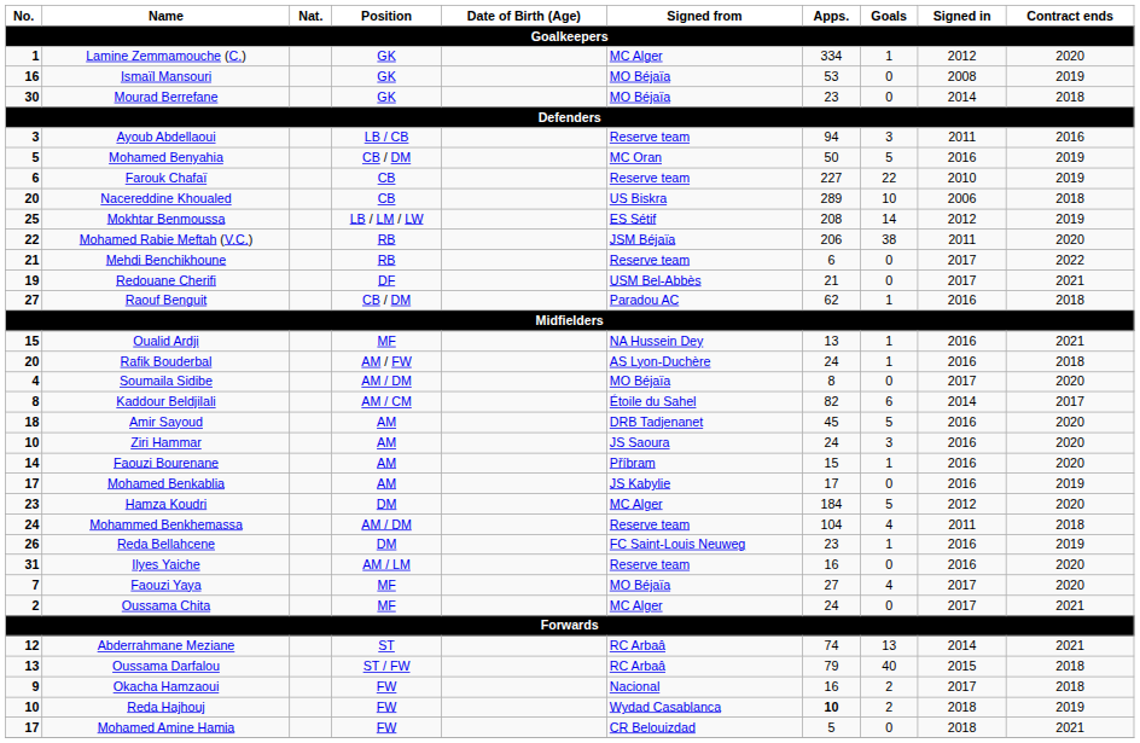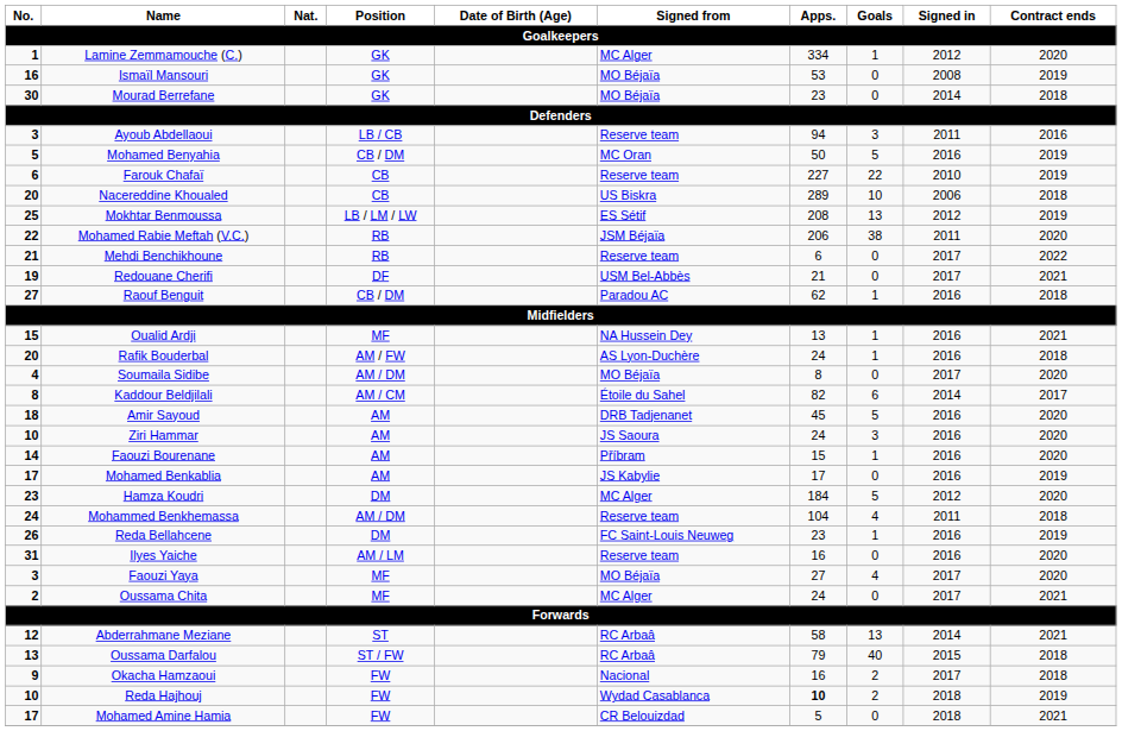 <table class="wikitable" style="text-align:center; font-size:90%; width:100%">
 <tr>
 <th style="background:white; color:black; text-align:center;">No.</th>
 <th style="background:white; color:black; text-align:center;">Name</th>
 <th style="background:white; color:black; text-align:center;">Nat.</th>
 <th style="background:white; color:black; text-align:center;">Position</th>
 <th style="background:white; color:black; text-align:center;">Date of Birth (Age)</th>
 <th style="background:white; color:black; text-align:center;">Signed from</th>
 <th style="background:white; color:black; text-align:center;">Apps.</th>
 <th style="background:white; color:black; text-align:center;">Goals</th>
 <th style="background:white; color:black; text-align:center;">Signed in</th>
 <th style="background:white; color:black; text-align:center;">Contract ends</th>
 </tr>
 <tr>
 <th colspan="12" style="background:#000000; color:white; text-align:center">Goalkeepers</th>
 </tr>
 <tr>
 <td style="text-align:right"><strong>1</strong></td>
 <td><a href='#'>Lamine Zemmamouche</a> (<a href='#'>C.</a>)</td>
 <td></td>
 <td><a href='#'>GK</a></td>
 <td></td>
 <td style="text-align:left"> <a href='#'>MC Alger</a></td>
 <td>334</td>
 <td>1</td>
 <td>2012</td>
 <td>2020</td>
 </tr>
 <tr>
 <td style="text-align:right"><strong>16</strong></td>
 <td><a href='#'>Ismaïl Mansouri</a></td>
 <td></td>
 <td><a href='#'>GK</a></td>
 <td></td>
 <td style="text-align:left"> <a href='#'>MO Béjaïa</a></td>
 <td>53</td>
 <td>0</td>
 <td>2008</td>
 <td>2019</td>
 </tr>
 <tr>
 <td style="text-align:right"><strong>30</strong></td>
 <td><a href='#'>Mourad Berrefane</a></td>
 <td></td>
 <td><a href='#'>GK</a></td>
 <td></td>
 <td style="text-align:left"> <a href='#'>MO Béjaïa</a></td>
 <td>23</td>
 <td>0</td>
 <td>2014</td>
 <td>2018</td>
 </tr>
 <tr>
 <th colspan="12" style="background:#000000; color:white; text-align:center">Defenders</th>
 </tr>
 <tr>
 <td style="text-align:right"><strong>3</strong></td>
 <td><a href='#'>Ayoub Abdellaoui</a></td>
 <td></td>
 <td><a href='#'>LB / CB</a></td>
 <td></td>
 <td style="text-align:left"> <a href='#'>Reserve team</a></td>
 <td>94</td>
 <td>3</td>
 <td>2011</td>
 <td>2016</td>
 </tr>
 <tr>
 <td style="text-align:right"><strong>5</strong></td>
 <td><a href='#'>Mohamed Benyahia</a></td>
 <td></td>
 <td><a href='#'>CB</a> / <a href='#'>DM</a></td>
 <td></td>
 <td style="text-align:left"> <a href='#'>MC Oran</a></td>
 <td>50</td>
 <td>5</td>
 <td>2016</td>
 <td>2019</td>
 </tr>
 <tr>
 <td style="text-align:right"><strong>6</strong></td>
 <td><a href='#'>Farouk Chafaï</a></td>
 <td></td>
 <td><a href='#'>CB</a></td>
 <td></td>
 <td style="text-align:left"> <a href='#'>Reserve team</a></td>
 <td>227</td>
 <td>22</td>
 <td>2010</td>
 <td>2019</td>
 </tr>
 <tr>
 <td style="text-align:right"><strong>20</strong></td>
 <td><a href='#'>Nacereddine Khoualed</a></td>
 <td></td>
 <td><a href='#'>CB</a></td>
 <td></td>
 <td style="text-align:left"> <a href='#'>US Biskra</a></td>
 <td>289</td>
 <td>10</td>
 <td>2006</td>
 <td>2018</td>
 </tr>
 <tr>
 <td style="text-align:right"><strong>25</strong></td>
 <td><a href='#'>Mokhtar Benmoussa</a></td>
 <td></td>
 <td><a href='#'>LB</a> / <a href='#'>LM</a> / <a href='#'>LW</a></td>
 <td></td>
 <td style="text-align:left"> <a href='#'>ES Sétif</a></td>
 <td>208</td>
-<td>14</td>
+<td>13</td>
 <td>2012</td>
 <td>2019</td>
 </tr>
 <tr>
 <td style="text-align:right"><strong>22</strong></td>
 <td><a href='#'>Mohamed Rabie Meftah</a> (<a href='#'>V.C.</a>)</td>
 <td></td>
 <td><a href='#'>RB</a></td>
 <td></td>
 <td style="text-align:left"> <a href='#'>JSM Béjaïa</a></td>
 <td>206</td>
 <td>38</td>
 <td>2011</td>
 <td>2020</td>
 </tr>
 <tr>
 <td style="text-align:right"><strong>21</strong></td>
 <td><a href='#'>Mehdi Benchikhoune</a></td>
 <td></td>
 <td><a href='#'>RB</a></td>
 <td></td>
 <td style="text-align:left"> <a href='#'>Reserve team</a></td>
 <td>6</td>
 <td>0</td>
 <td>2017</td>
 <td>2022</td>
 </tr>
 <tr>
 <td style="text-align:right"><strong>19</strong></td>
 <td><a href='#'>Redouane Cherifi</a></td>
 <td></td>
 <td><a href='#'>DF</a></td>
 <td></td>
 <td style="text-align:left"> <a href='#'>USM Bel-Abbès</a></td>
 <td>21</td>
 <td>0</td>
 <td>2017</td>
 <td>2021</td>
 </tr>
 <tr>
 <td style="text-align:right"><strong>27</strong></td>
 <td><a href='#'>Raouf Benguit</a></td>
 <td></td>
 <td><a href='#'>CB</a> / <a href='#'>DM</a></td>
 <td></td>
 <td style="text-align:left"> <a href='#'>Paradou AC</a></td>
 <td>62</td>
 <td>1</td>
 <td>2016</td>
 <td>2018</td>
 </tr>
 <tr>
 <th colspan="12" style="background:#000000; color:white; text-align:center">Midfielders</th>
 </tr>
 <tr>
 <td style="text-align:right"><strong>15</strong></td>
 <td><a href='#'>Oualid Ardji</a></td>
 <td></td>
 <td><a href='#'>MF</a></td>
 <td></td>
 <td style="text-align:left"> <a href='#'>NA Hussein Dey</a></td>
 <td>13</td>
 <td>1</td>
 <td>2016</td>
 <td>2021</td>
 </tr>
 <tr>
 <td style="text-align:right"><strong>20</strong></td>
 <td><a href='#'>Rafik Bouderbal</a></td>
 <td></td>
 <td><a href='#'>AM</a> / <a href='#'>FW</a></td>
 <td></td>
 <td style="text-align:left"> <a href='#'>AS Lyon-Duchère</a></td>
 <td>24</td>
 <td>1</td>
 <td>2016</td>
 <td>2018</td>
 </tr>
 <tr>
 <td style="text-align:right"><strong>4</strong></td>
 <td><a href='#'>Soumaila Sidibe</a></td>
 <td></td>
 <td><a href='#'>AM / DM</a></td>
 <td></td>
 <td style="text-align:left"> <a href='#'>MO Béjaïa</a></td>
 <td>8</td>
 <td>0</td>
 <td>2017</td>
 <td>2020</td>
 </tr>
 <tr>
 <td style="text-align:right"><strong>8</strong></td>
 <td><a href='#'>Kaddour Beldjilali</a></td>
 <td></td>
 <td><a href='#'>AM / CM</a></td>
 <td></td>
 <td style="text-align:left"> <a href='#'>Étoile du Sahel</a></td>
 <td>82</td>
 <td>6</td>
 <td>2014</td>
 <td>2017</td>
 </tr>
 <tr>
 <td style="text-align:right"><strong>18</strong></td>
 <td><a href='#'>Amir Sayoud</a></td>
 <td></td>
 <td><a href='#'>AM</a></td>
 <td></td>
 <td style="text-align:left"> <a href='#'>DRB Tadjenanet</a></td>
 <td>45</td>
 <td>5</td>
 <td>2016</td>
 <td>2020</td>
 </tr>
 <tr>
 <td style="text-align:right"><strong>10</strong></td>
 <td><a href='#'>Ziri Hammar</a></td>
 <td></td>
 <td><a href='#'>AM</a></td>
 <td></td>
 <td style="text-align:left"> <a href='#'>JS Saoura</a></td>
 <td>24</td>
 <td>3</td>
 <td>2016</td>
 <td>2020</td>
 </tr>
 <tr>
 <td style="text-align:right"><strong>14</strong></td>
 <td><a href='#'>Faouzi Bourenane</a></td>
 <td></td>
 <td><a href='#'>AM</a></td>
 <td></td>
 <td style="text-align:left"> <a href='#'>Příbram</a></td>
 <td>15</td>
 <td>1</td>
 <td>2016</td>
 <td>2020</td>
 </tr>
 <tr>
 <td style="text-align:right"><strong>17</strong></td>
 <td><a href='#'>Mohamed Benkablia</a></td>
 <td></td>
 <td><a href='#'>AM</a></td>
 <td></td>
 <td style="text-align:left"> <a href='#'>JS Kabylie</a></td>
 <td>17</td>
 <td>0</td>
 <td>2016</td>
 <td>2019</td>
 </tr>
 <tr>
 <td style="text-align:right"><strong>23</strong></td>
 <td><a href='#'>Hamza Koudri</a></td>
 <td></td>
 <td><a href='#'>DM</a></td>
 <td></td>
 <td style="text-align:left"> <a href='#'>MC Alger</a></td>
 <td>184</td>
 <td>5</td>
 <td>2012</td>
 <td>2020</td>
 </tr>
 <tr>
 <td style="text-align:right"><strong>24</strong></td>
 <td><a href='#'>Mohammed Benkhemassa</a></td>
 <td></td>
 <td><a href='#'>AM / DM</a></td>
 <td></td>
 <td style="text-align:left"> <a href='#'>Reserve team</a></td>
 <td>104</td>
 <td>4</td>
 <td>2011</td>
 <td>2018</td>
 </tr>
 <tr>
 <td style="text-align:right"><strong>26</strong></td>
 <td><a href='#'>Reda Bellahcene</a></td>
 <td></td>
 <td><a href='#'>DM</a></td>
 <td></td>
 <td style="text-align:left"> <a href='#'>FC Saint-Louis Neuweg</a></td>
 <td>23</td>
 <td>1</td>
 <td>2016</td>
 <td>2019</td>
 </tr>
 <tr>
 <td style="text-align:right"><strong>31</strong></td>
 <td><a href='#'>Ilyes Yaiche</a></td>
 <td></td>
 <td><a href='#'>AM / LM</a></td>
 <td></td>
 <td style="text-align:left"> <a href='#'>Reserve team</a></td>
 <td>16</td>
 <td>0</td>
 <td>2016</td>
 <td>2020</td>
 </tr>
 <tr>
-<td style="text-align:right"><strong>7</strong></td>
+<td style="text-align:right"><strong>3</strong></td>
 <td><a href='#'>Faouzi Yaya</a></td>
 <td></td>
 <td><a href='#'>MF</a></td>
 <td></td>
 <td style="text-align:left"> <a href='#'>MO Béjaïa</a></td>
 <td>27</td>
 <td>4</td>
 <td>2017</td>
 <td>2020</td>
 </tr>
 <tr>
 <td style="text-align:right"><strong>2</strong></td>
 <td><a href='#'>Oussama Chita</a></td>
 <td></td>
 <td><a href='#'>MF</a></td>
 <td></td>
 <td style="text-align:left"> <a href='#'>MC Alger</a></td>
 <td>24</td>
 <td>0</td>
 <td>2017</td>
 <td>2021</td>
 </tr>
 <tr>
 <th colspan="12" style="background:#000000; color:white; text-align:center">Forwards</th>
 </tr>
 <tr>
 <td style="text-align:right"><strong>12</strong></td>
 <td><a href='#'>Abderrahmane Meziane</a></td>
 <td></td>
 <td><a href='#'>ST</a></td>
 <td></td>
 <td style="text-align:left"> <a href='#'>RC Arbaâ</a></td>
-<td>74</td>
+<td>58</td>
 <td>13</td>
 <td>2014</td>
 <td>2021</td>
 </tr>
 <tr>
 <td style="text-align:right"><strong>13</strong></td>
 <td><a href='#'>Oussama Darfalou</a></td>
 <td></td>
 <td><a href='#'>ST / FW</a></td>
 <td></td>
 <td style="text-align:left"> <a href='#'>RC Arbaâ</a></td>
 <td>79</td>
 <td>40</td>
 <td>2015</td>
 <td>2018</td>
 </tr>
 <tr>
 <td style="text-align:right"><strong>9</strong></td>
 <td><a href='#'>Okacha Hamzaoui</a></td>
 <td></td>
 <td><a href='#'>FW</a></td>
 <td></td>
 <td style="text-align:left"> <a href='#'>Nacional</a></td>
 <td>16</td>
 <td>2</td>
 <td>2017</td>
 <td>2018</td>
 </tr>
 <tr>
 <td style="text-align:right"><strong>10</strong></td>
 <td><a href='#'>Reda Hajhouj</a></td>
 <td></td>
 <td><a href='#'>FW</a></td>
 <td></td>
 <td style="text-align:left"> <a href='#'>Wydad Casablanca</a></td>
 <td><strong>10</strong></td>
 <td>2</td>
 <td>2018</td>
 <td>2019</td>
 </tr>
 <tr>
 <td style="text-align:right"><strong>17</strong></td>
 <td><a href='#'>Mohamed Amine Hamia</a></td>
 <td></td>
 <td><a href='#'>FW</a></td>
 <td></td>
 <td style="text-align:left"> <a href='#'>CR Belouizdad</a></td>
 <td>5</td>
 <td>0</td>
 <td>2018</td>
 <td>2021</td>
 </tr>
 <tr>
 </tr>
 </table>
